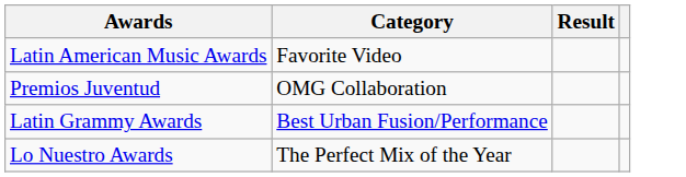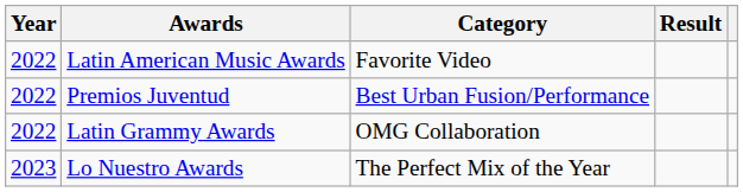 <table class="wikitable">
 <tr>
+<th scope="col">Year</th>
 <th scope="col">Awards</th>
 <th scope="col">Category</th>
 <th scope="col">Result</th>
 <th></th>
 </tr>
 <tr>
+<td><a href='#'>2022</a></td>
 <td><a href='#'>Latin American Music Awards</a></td>
 <td>Favorite Video</td>
 <td></td>
 <td align="center"></td>
 </tr>
 <tr>
+<td><a href='#'>2022</a></td>
 <td><a href='#'>Premios Juventud</a></td>
+<td><a href='#'>Best Urban Fusion/Performance</a></td>
+<td></td>
+<td align="center"></td>
+</tr>
+<tr>
+<td><a href='#'>2022</a></td>
+<td><a href='#'>Latin Grammy Awards</a></td>
 <td>OMG Collaboration</td>
 <td></td>
 <td align="center"></td>
 </tr>
 <tr>
-<td><a href='#'>Latin Grammy Awards</a></td>
-<td><a href='#'>Best Urban Fusion/Performance</a></td>
-<td></td>
-<td align="center"></td>
-</tr>
-<tr>
+<td><a href='#'>2023</a></td>
 <td><a href='#'>Lo Nuestro Awards</a></td>
 <td>The Perfect Mix of the Year</td>
 <td></td>
 <td align="center"></td>
 </tr>
 </table>
